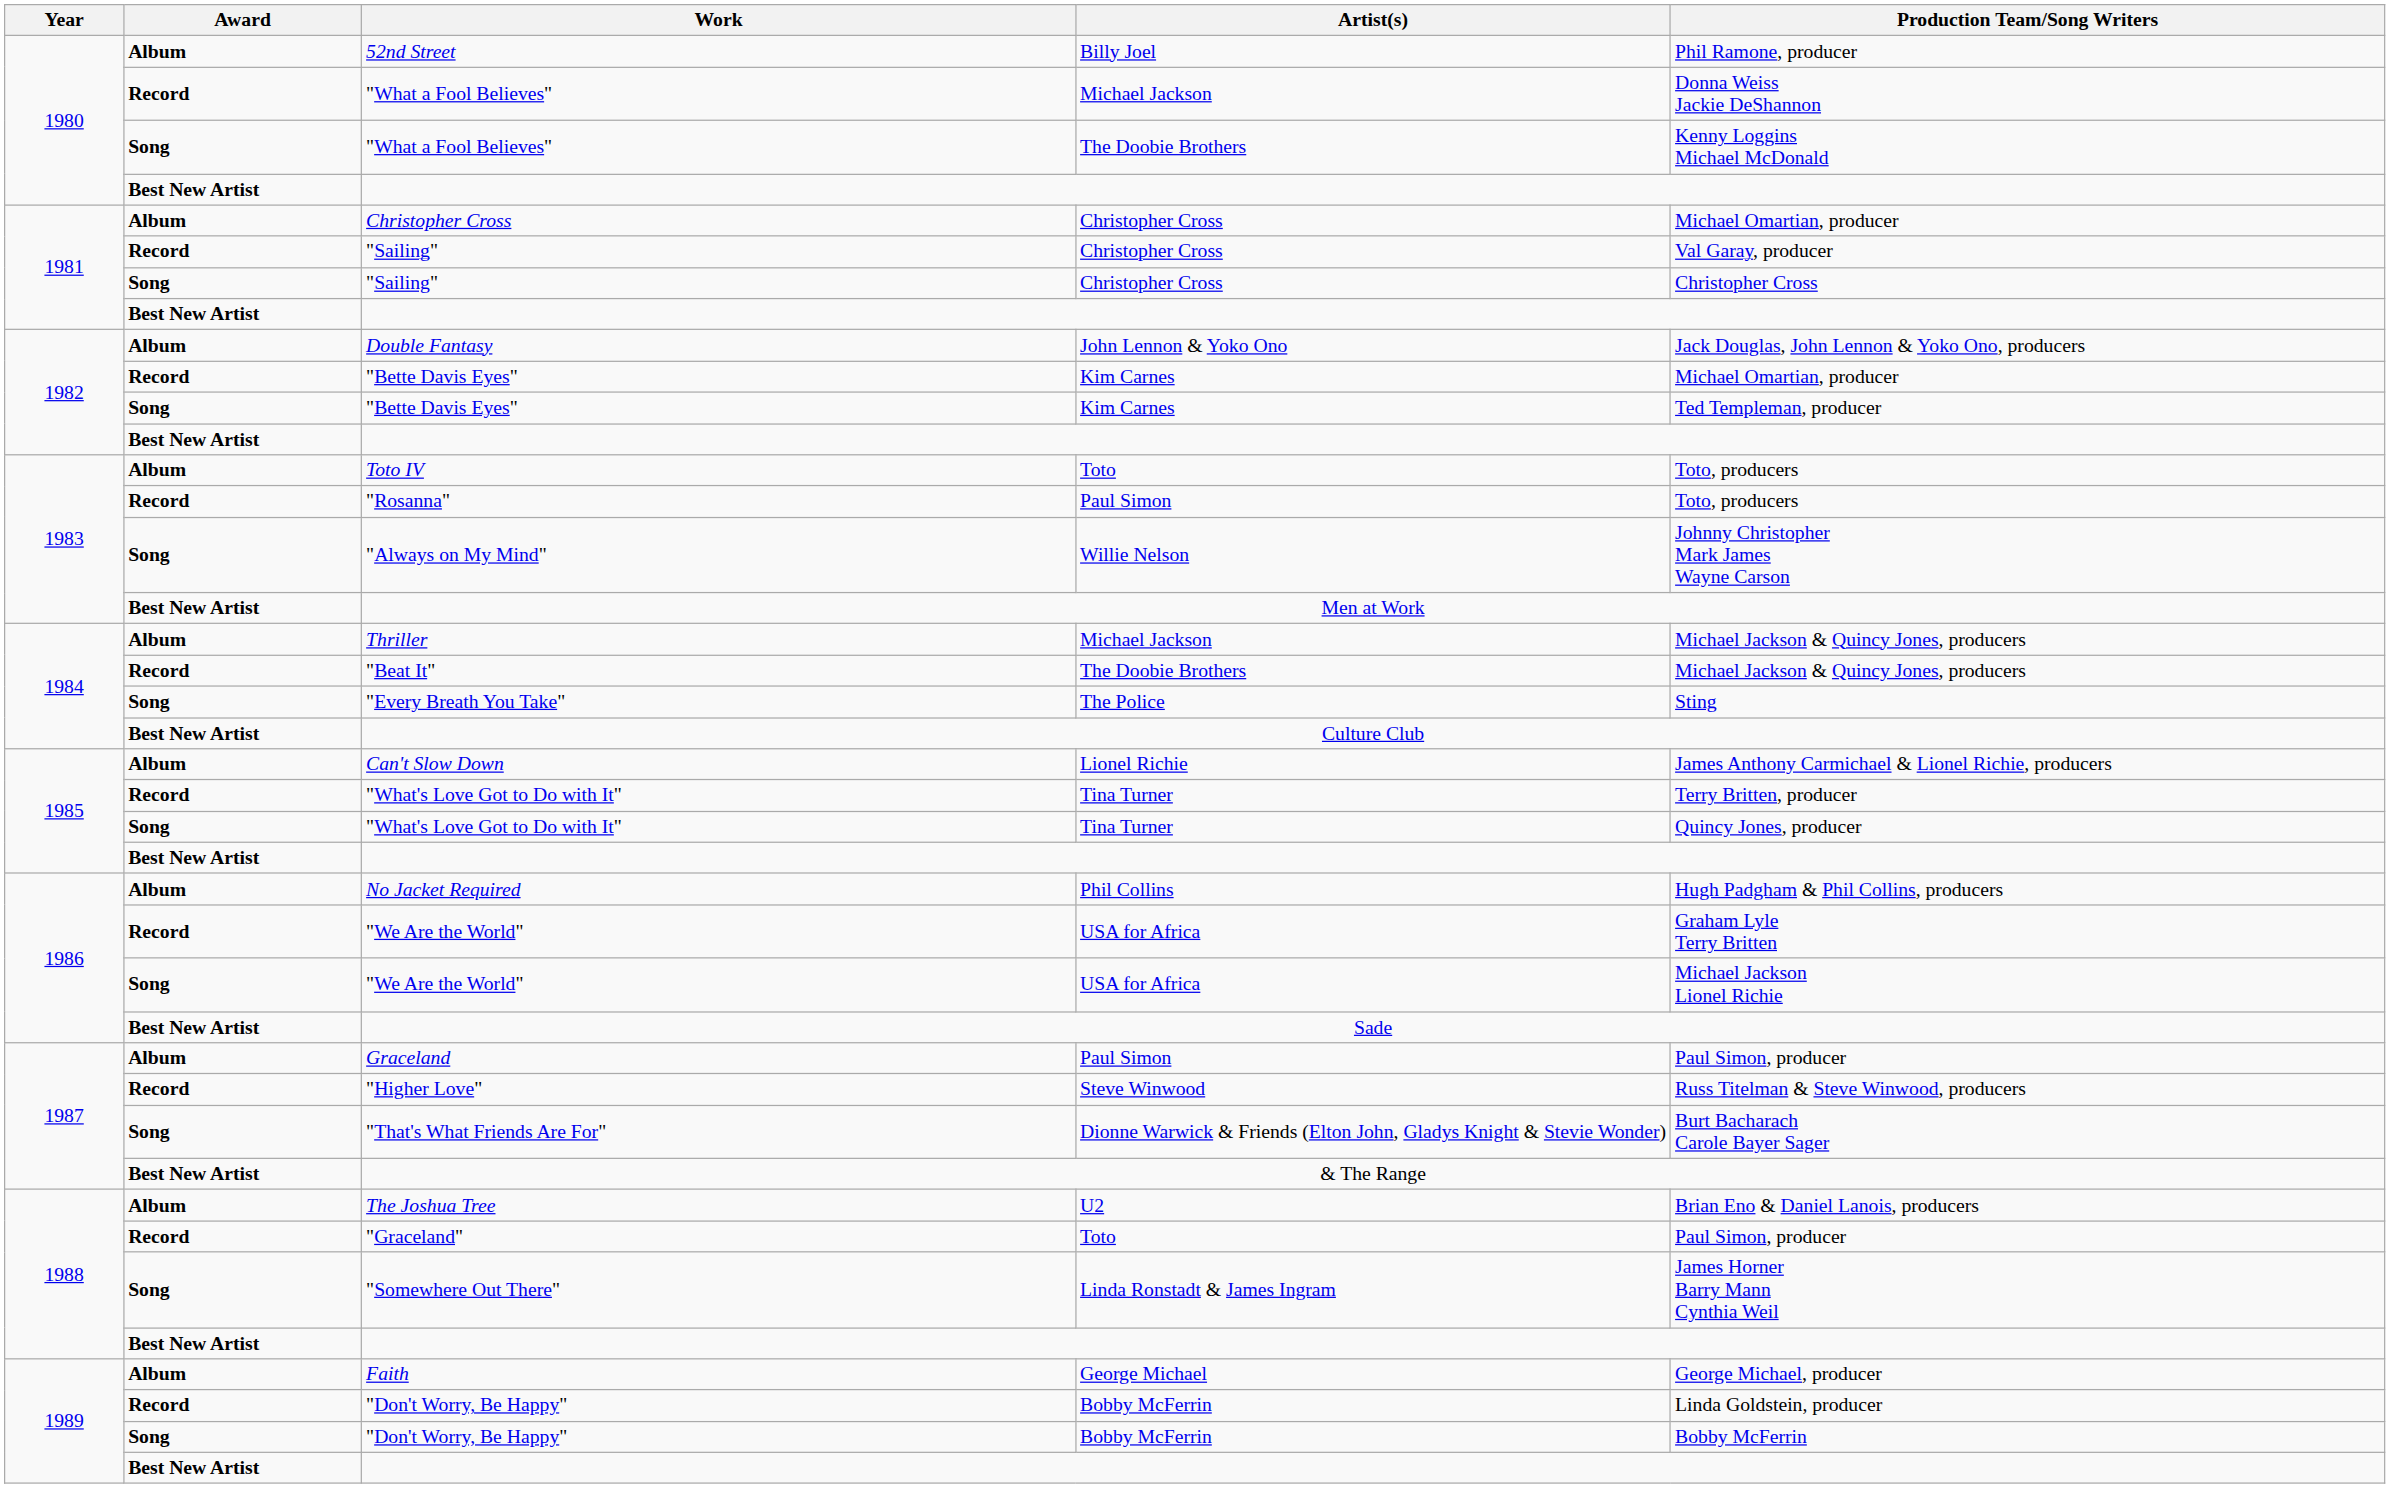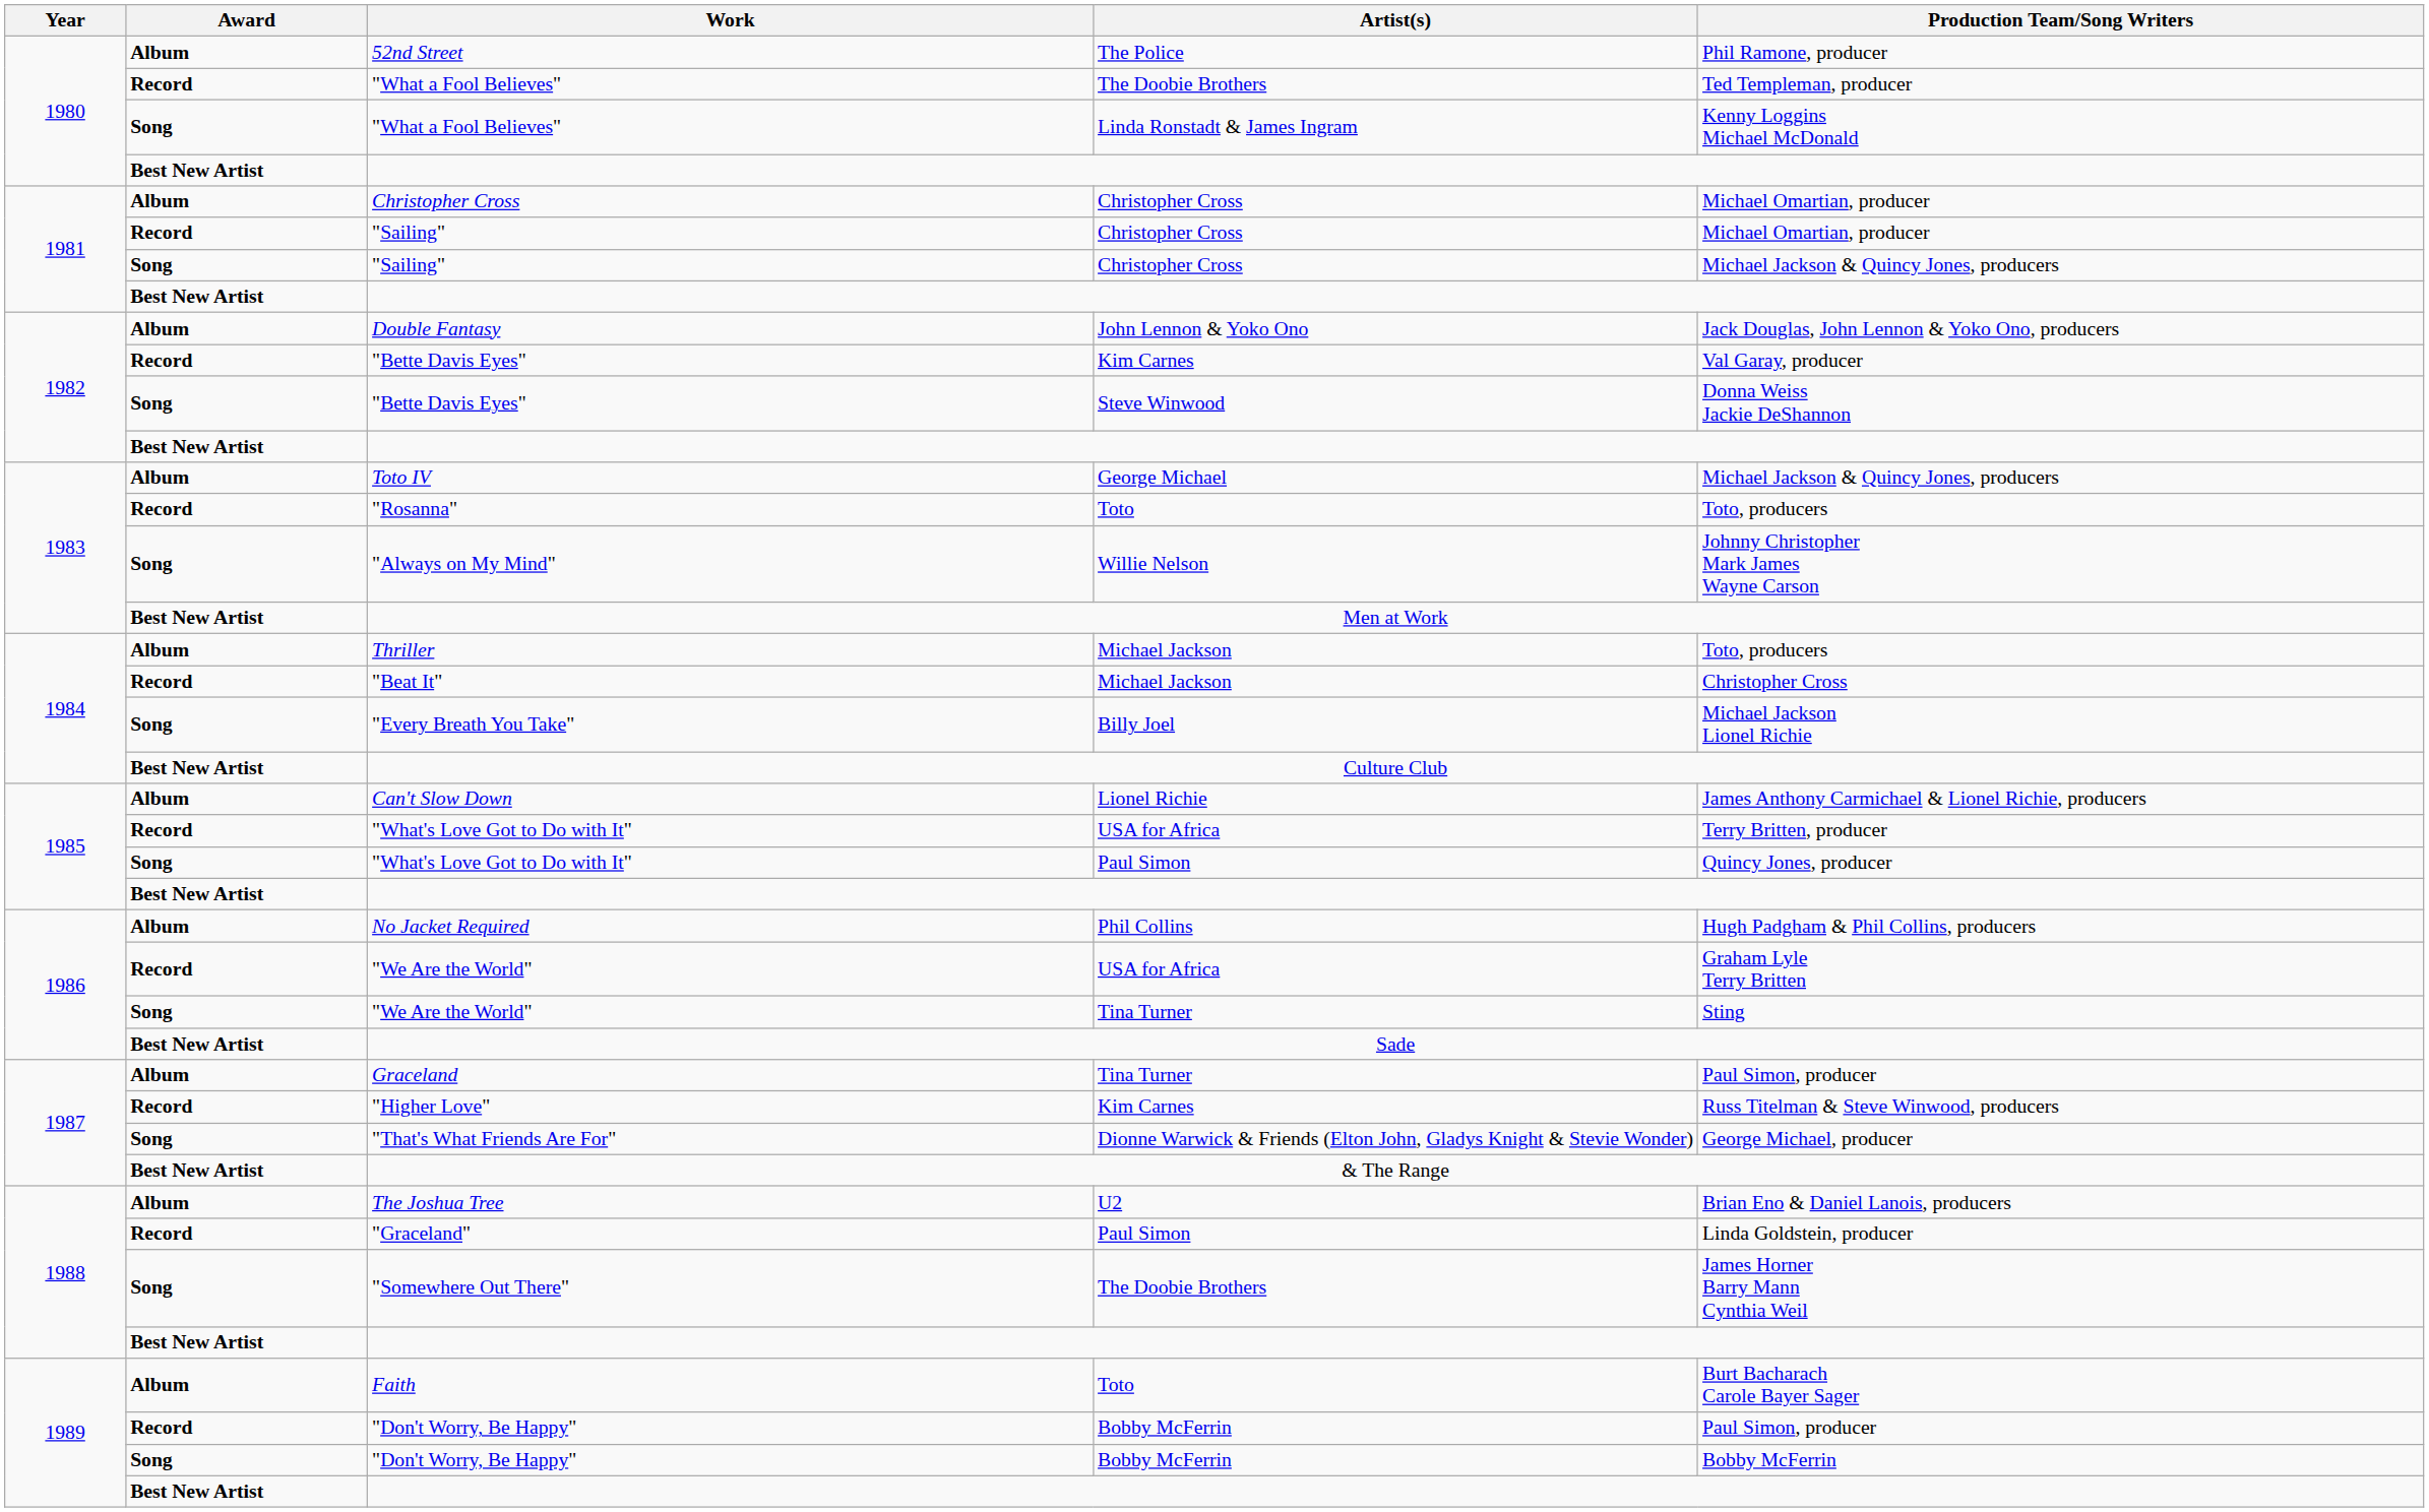 <table class="wikitable">
 <tr>
 <th width="5%">Year</th>
 <th width="10%">Award</th>
 <th width="30%">Work</th>
 <th width="25%">Artist(s)</th>
 <th width="30%">Production Team/Song Writers</th>
 </tr>
 <tr>
 <td rowspan="4" style="text-align:center;"><a href='#'>1980</a><br></td>
 <td><strong>Album</strong></td>
 <td><em><a href='#'>52nd Street</a></em></td>
-<td><a href='#'>Billy Joel</a></td>
+<td><a href='#'>The Police</a></td>
 <td><a href='#'>Phil Ramone</a>, producer</td>
 </tr>
 <tr>
 <td><strong>Record</strong></td>
 <td>"<a href='#'>What a Fool Believes</a>"</td>
-<td><a href='#'>Michael Jackson</a></td>
-<td><a href='#'>Donna Weiss</a><br><a href='#'>Jackie DeShannon</a></td>
+<td><a href='#'>The Doobie Brothers</a></td>
+<td><a href='#'>Ted Templeman</a>, producer</td>
 </tr>
 <tr>
 <td><strong>Song</strong></td>
 <td>"<a href='#'>What a Fool Believes</a>"</td>
-<td><a href='#'>The Doobie Brothers</a></td>
+<td><a href='#'>Linda Ronstadt</a> & <a href='#'>James Ingram</a></td>
 <td><a href='#'>Kenny Loggins</a><br><a href='#'>Michael McDonald</a></td>
 </tr>
 <tr>
 <td><strong>Best New Artist</strong></td>
 <td colspan="3" align="center"></td>
 </tr>
 <tr>
 <td rowspan="4" style="text-align:center;"><a href='#'>1981</a><br></td>
 <td><strong>Album</strong></td>
 <td><em><a href='#'>Christopher Cross</a></em></td>
 <td><a href='#'>Christopher Cross</a></td>
 <td><a href='#'>Michael Omartian</a>, producer</td>
 </tr>
 <tr>
 <td><strong>Record</strong></td>
 <td>"<a href='#'>Sailing</a>"</td>
 <td><a href='#'>Christopher Cross</a></td>
-<td><a href='#'>Val Garay</a>, producer</td>
+<td><a href='#'>Michael Omartian</a>, producer</td>
 </tr>
 <tr>
 <td><strong>Song</strong></td>
 <td>"<a href='#'>Sailing</a>"</td>
 <td><a href='#'>Christopher Cross</a></td>
-<td><a href='#'>Christopher Cross</a></td>
+<td><a href='#'>Michael Jackson</a> & <a href='#'>Quincy Jones</a>, producers</td>
 </tr>
 <tr>
 <td><strong>Best New Artist</strong></td>
 <td colspan="3" align="center"></td>
 </tr>
 <tr>
 <td rowspan="4" style="text-align:center;"><a href='#'>1982</a><br></td>
 <td><strong>Album</strong></td>
 <td><em><a href='#'>Double Fantasy</a></em></td>
 <td><a href='#'>John Lennon</a> & <a href='#'>Yoko Ono</a></td>
 <td><a href='#'>Jack Douglas</a>, <a href='#'>John Lennon</a> & <a href='#'>Yoko Ono</a>, producers</td>
 </tr>
 <tr>
 <td><strong>Record</strong></td>
 <td>"<a href='#'>Bette Davis Eyes</a>"</td>
 <td><a href='#'>Kim Carnes</a></td>
-<td><a href='#'>Michael Omartian</a>, producer</td>
+<td><a href='#'>Val Garay</a>, producer</td>
 </tr>
 <tr>
 <td><strong>Song</strong></td>
 <td>"<a href='#'>Bette Davis Eyes</a>"</td>
-<td><a href='#'>Kim Carnes</a></td>
-<td><a href='#'>Ted Templeman</a>, producer</td>
+<td><a href='#'>Steve Winwood</a></td>
+<td><a href='#'>Donna Weiss</a><br><a href='#'>Jackie DeShannon</a></td>
 </tr>
 <tr>
 <td><strong>Best New Artist</strong></td>
 <td colspan="3" align="center"></td>
 </tr>
 <tr>
 <td rowspan="4" style="text-align:center;"><a href='#'>1983</a><br></td>
 <td><strong>Album</strong></td>
 <td><em><a href='#'>Toto IV</a></em></td>
-<td><a href='#'>Toto</a></td>
-<td><a href='#'>Toto</a>, producers</td>
+<td><a href='#'>George Michael</a></td>
+<td><a href='#'>Michael Jackson</a> & <a href='#'>Quincy Jones</a>, producers</td>
 </tr>
 <tr>
 <td><strong>Record</strong></td>
 <td>"<a href='#'>Rosanna</a>"</td>
-<td><a href='#'>Paul Simon</a></td>
+<td><a href='#'>Toto</a></td>
 <td><a href='#'>Toto</a>, producers</td>
 </tr>
 <tr>
 <td><strong>Song</strong></td>
 <td>"<a href='#'>Always on My Mind</a>"</td>
 <td><a href='#'>Willie Nelson</a></td>
 <td><a href='#'>Johnny Christopher</a><br><a href='#'>Mark James</a><br><a href='#'>Wayne Carson</a></td>
 </tr>
 <tr>
 <td><strong>Best New Artist</strong></td>
 <td colspan="3" align="center"><a href='#'>Men at Work</a></td>
 </tr>
 <tr>
 <td rowspan="4" style="text-align:center;"><a href='#'>1984</a><br></td>
 <td><strong>Album</strong></td>
 <td><em><a href='#'>Thriller</a></em></td>
 <td><a href='#'>Michael Jackson</a></td>
-<td><a href='#'>Michael Jackson</a> & <a href='#'>Quincy Jones</a>, producers</td>
+<td><a href='#'>Toto</a>, producers</td>
 </tr>
 <tr>
 <td><strong>Record</strong></td>
 <td>"<a href='#'>Beat It</a>"</td>
-<td><a href='#'>The Doobie Brothers</a></td>
-<td><a href='#'>Michael Jackson</a> & <a href='#'>Quincy Jones</a>, producers</td>
+<td><a href='#'>Michael Jackson</a></td>
+<td><a href='#'>Christopher Cross</a></td>
 </tr>
 <tr>
 <td><strong>Song</strong></td>
 <td>"<a href='#'>Every Breath You Take</a>"</td>
-<td><a href='#'>The Police</a></td>
-<td><a href='#'>Sting</a></td>
+<td><a href='#'>Billy Joel</a></td>
+<td><a href='#'>Michael Jackson</a><br><a href='#'>Lionel Richie</a></td>
 </tr>
 <tr>
 <td><strong>Best New Artist</strong></td>
 <td colspan="3" align="center"><a href='#'>Culture Club</a></td>
 </tr>
 <tr>
 <td rowspan="4" style="text-align:center;"><a href='#'>1985</a><br></td>
 <td><strong>Album</strong></td>
 <td><em><a href='#'>Can't Slow Down</a></em></td>
 <td><a href='#'>Lionel Richie</a></td>
 <td><a href='#'>James Anthony Carmichael</a> & <a href='#'>Lionel Richie</a>, producers</td>
 </tr>
 <tr>
 <td><strong>Record</strong></td>
 <td>"<a href='#'>What's Love Got to Do with It</a>"</td>
-<td><a href='#'>Tina Turner</a></td>
+<td><a href='#'>USA for Africa</a></td>
 <td><a href='#'>Terry Britten</a>, producer</td>
 </tr>
 <tr>
 <td><strong>Song</strong></td>
 <td>"<a href='#'>What's Love Got to Do with It</a>"</td>
-<td><a href='#'>Tina Turner</a></td>
+<td><a href='#'>Paul Simon</a></td>
 <td><a href='#'>Quincy Jones</a>, producer</td>
 </tr>
 <tr>
 <td><strong>Best New Artist</strong></td>
 <td colspan="3" align="center"></td>
 </tr>
 <tr>
 <td rowspan="4" style="text-align:center;"><a href='#'>1986</a><br></td>
 <td><strong>Album</strong></td>
 <td><em><a href='#'>No Jacket Required</a></em></td>
 <td><a href='#'>Phil Collins</a></td>
 <td><a href='#'>Hugh Padgham</a> & <a href='#'>Phil Collins</a>, producers</td>
 </tr>
 <tr>
 <td><strong>Record</strong></td>
 <td>"<a href='#'>We Are the World</a>"</td>
 <td><a href='#'>USA for Africa</a></td>
 <td><a href='#'>Graham Lyle</a><br><a href='#'>Terry Britten</a></td>
 </tr>
 <tr>
 <td><strong>Song</strong></td>
 <td>"<a href='#'>We Are the World</a>"</td>
-<td><a href='#'>USA for Africa</a></td>
-<td><a href='#'>Michael Jackson</a><br><a href='#'>Lionel Richie</a></td>
+<td><a href='#'>Tina Turner</a></td>
+<td><a href='#'>Sting</a></td>
 </tr>
 <tr>
 <td><strong>Best New Artist</strong></td>
 <td colspan="3" align="center"><a href='#'>Sade</a></td>
 </tr>
 <tr>
 <td rowspan="4" style="text-align:center;"><a href='#'>1987</a><br></td>
 <td><strong>Album</strong></td>
 <td><em><a href='#'>Graceland</a></em></td>
-<td><a href='#'>Paul Simon</a></td>
+<td><a href='#'>Tina Turner</a></td>
 <td><a href='#'>Paul Simon</a>, producer</td>
 </tr>
 <tr>
 <td><strong>Record</strong></td>
 <td>"<a href='#'>Higher Love</a>"</td>
-<td><a href='#'>Steve Winwood</a></td>
+<td><a href='#'>Kim Carnes</a></td>
 <td><a href='#'>Russ Titelman</a> & <a href='#'>Steve Winwood</a>, producers</td>
 </tr>
 <tr>
 <td><strong>Song</strong></td>
 <td>"<a href='#'>That's What Friends Are For</a>"</td>
 <td><a href='#'>Dionne Warwick</a> & Friends (<a href='#'>Elton John</a>, <a href='#'>Gladys Knight</a> & <a href='#'>Stevie Wonder</a>)</td>
-<td><a href='#'>Burt Bacharach</a><br><a href='#'>Carole Bayer Sager</a></td>
+<td><a href='#'>George Michael</a>, producer</td>
 </tr>
 <tr>
 <td><strong>Best New Artist</strong></td>
 <td colspan="3" align="center"> & The Range</td>
 </tr>
 <tr>
 <td rowspan="4" style="text-align:center;"><a href='#'>1988</a><br></td>
 <td><strong>Album</strong></td>
 <td><em><a href='#'>The Joshua Tree</a></em></td>
 <td><a href='#'>U2</a></td>
 <td><a href='#'>Brian Eno</a> & <a href='#'>Daniel Lanois</a>, producers</td>
 </tr>
 <tr>
 <td><strong>Record</strong></td>
 <td>"<a href='#'>Graceland</a>"</td>
-<td><a href='#'>Toto</a></td>
-<td><a href='#'>Paul Simon</a>, producer</td>
+<td><a href='#'>Paul Simon</a></td>
+<td>Linda Goldstein, producer</td>
 </tr>
 <tr>
 <td><strong>Song</strong></td>
 <td>"<a href='#'>Somewhere Out There</a>"</td>
-<td><a href='#'>Linda Ronstadt</a> & <a href='#'>James Ingram</a></td>
+<td><a href='#'>The Doobie Brothers</a></td>
 <td><a href='#'>James Horner</a><br><a href='#'>Barry Mann</a><br><a href='#'>Cynthia Weil</a></td>
 </tr>
 <tr>
 <td><strong>Best New Artist</strong></td>
 <td colspan="3" align="center"></td>
 </tr>
 <tr>
 <td rowspan="4" style="text-align:center;"><a href='#'>1989</a><br></td>
 <td><strong>Album</strong></td>
 <td><em><a href='#'>Faith</a></em></td>
-<td><a href='#'>George Michael</a></td>
-<td><a href='#'>George Michael</a>, producer</td>
+<td><a href='#'>Toto</a></td>
+<td><a href='#'>Burt Bacharach</a><br><a href='#'>Carole Bayer Sager</a></td>
 </tr>
 <tr>
 <td><strong>Record</strong></td>
 <td>"<a href='#'>Don't Worry, Be Happy</a>"</td>
 <td><a href='#'>Bobby McFerrin</a></td>
-<td>Linda Goldstein, producer</td>
+<td><a href='#'>Paul Simon</a>, producer</td>
 </tr>
 <tr>
 <td><strong>Song</strong></td>
 <td>"<a href='#'>Don't Worry, Be Happy</a>"</td>
 <td><a href='#'>Bobby McFerrin</a></td>
 <td><a href='#'>Bobby McFerrin</a></td>
 </tr>
 <tr>
 <td><strong>Best New Artist</strong></td>
 <td colspan="3" align="center"></td>
 </tr>
 </table>
